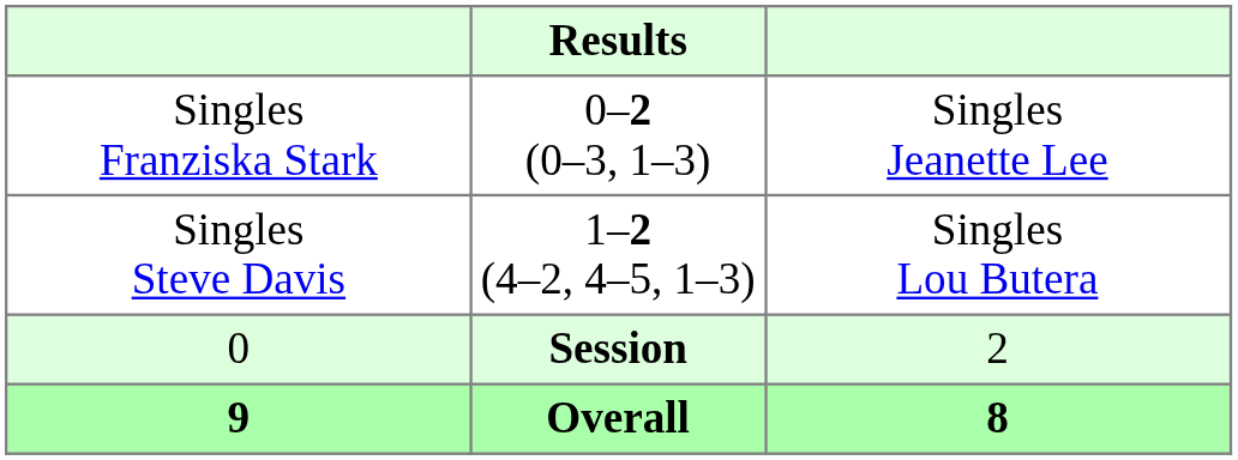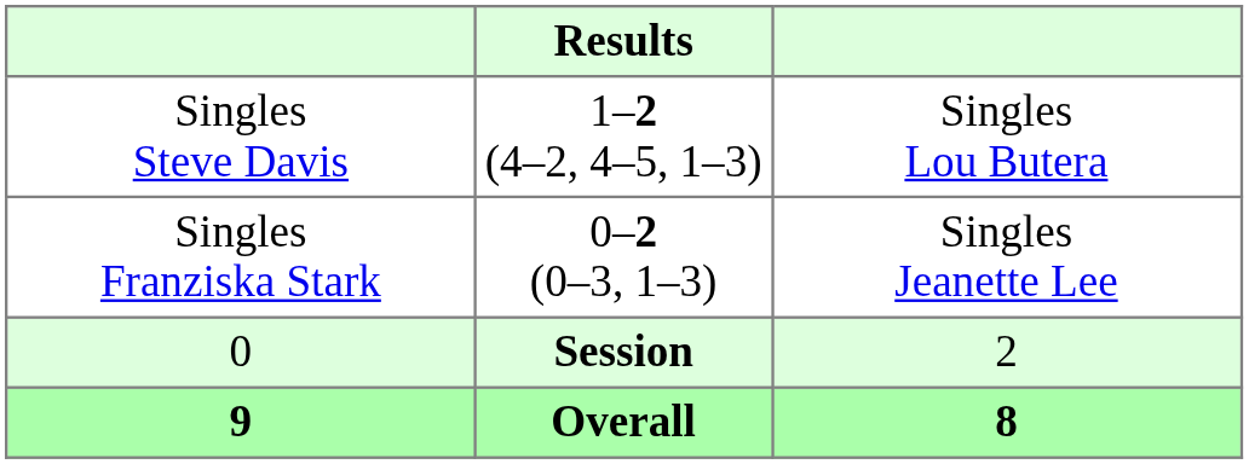 <table border="1" cellpadding="3" style="border-collapse: collapse;">
 <tr bgcolor="#ddffdd">
 <th width="160"></th>
 <th>Results</th>
 <th width="160"></th>
 </tr>
 <tr>
+<td align="center">Singles<br><a href='#'>Steve Davis</a></td>
+<td align="center">1–<strong>2</strong><br>(4–2, 4–5, 1–3)</td>
+<td align="center">Singles<br><a href='#'>Lou Butera</a></td>
+</tr>
+<tr>
 <td align="center">Singles<br><a href='#'>Franziska Stark</a></td>
 <td align="center">0–<strong>2</strong><br>(0–3, 1–3)</td>
 <td align="center">Singles<br><a href='#'>Jeanette Lee</a></td>
-</tr>
-<tr>
-<td align="center">Singles<br><a href='#'>Steve Davis</a></td>
-<td align="center">1–<strong>2</strong><br>(4–2, 4–5, 1–3)</td>
-<td align="center">Singles<br><a href='#'>Lou Butera</a></td>
 </tr>
 <tr bgcolor="#ddffdd">
 <td align="center">0</td>
 <td align="center"><strong>Session</strong></td>
 <td align="center">2</td>
 </tr>
 <tr bgcolor="#aaffaa">
 <th align="center">9</th>
 <th align="center">Overall</th>
 <th align="center">8</th>
 </tr>
 </table>
